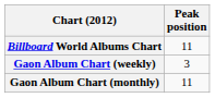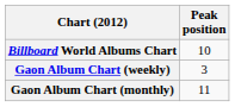 <table class="wikitable plainrowheaders sortable" style="text-align:center;" border="1">
 <tr>
 <th scope="col">Chart (2012)</th>
 <th scope="col">Peak<br>position</th>
 </tr>
 <tr>
 <th scope="row"><em><a href='#'>Billboard</a></em> World Albums Chart</th>
-<td>11</td>
+<td>10</td>
 </tr>
 <tr>
 <th scope="row"><a href='#'>Gaon Album Chart</a> (weekly)</th>
 <td>3</td>
 </tr>
 <tr>
 <th scope="row">Gaon Album Chart (monthly)</th>
 <td>11</td>
 </tr>
 </table>
